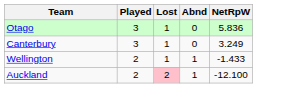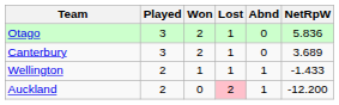 <table class="wikitable" style="text-align:center;">
 <tr>
 <th width=175>Team</th>
 <th style="width:30px;" abbr="Played">Played</th>
+<th style="width:30px;" abbr="Won">Won</th>
 <th style="width:30px;" abbr="Lost">Lost</th>
 <th style="width:30px;" abbr="Abandoned">Abnd</th>
 <th style="width:30px;" abbr="NetRpW">NetRpW</th>
 </tr>
 <tr style="background:#cfc">
 <td style="text-align:left;"><a href='#'>Otago</a></td>
 <td>3</td>
+<td>2</td>
 <td>1</td>
 <td>0</td>
 <td>5.836</td>
 </tr>
 <tr>
 <td style="text-align:left;"><a href='#'>Canterbury</a></td>
 <td>3</td>
+<td>2</td>
 <td>1</td>
 <td>0</td>
-<td>3.249</td>
+<td>3.689</td>
 </tr>
 <tr>
 <td style="text-align:left;"><a href='#'>Wellington</a></td>
 <td>2</td>
+<td>1</td>
 <td>1</td>
 <td>1</td>
 <td>-1.433</td>
 </tr>
 <tr>
 <td style="text-align:left;"><a href='#'>Auckland</a></td>
 <td>2</td>
+<td>0</td>
 <td style="background: pink;">2</td>
 <td>1</td>
-<td>-12.100</td>
+<td>-12.200</td>
 </tr>
 </table>
